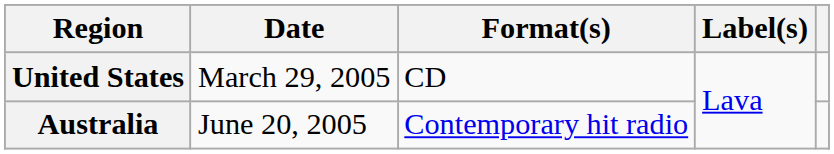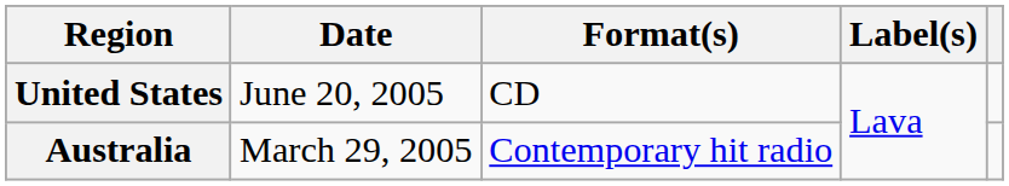 <table class="wikitable plainrowheaders">
 <tr>
 <th scope="col">Region</th>
 <th scope="col">Date</th>
 <th scope="col">Format(s)</th>
 <th scope="col">Label(s)</th>
 <th scope="col"></th>
 </tr>
 <tr>
 <th scope="row">United States</th>
-<td>March 29, 2005</td>
+<td>June 20, 2005</td>
 <td>CD</td>
 <td rowspan="2"><a href='#'>Lava</a></td>
 <td></td>
 </tr>
 <tr>
 <th scope="row">Australia</th>
-<td>June 20, 2005</td>
+<td>March 29, 2005</td>
 <td><a href='#'>Contemporary hit radio</a></td>
 <td></td>
 </tr>
 </table>
